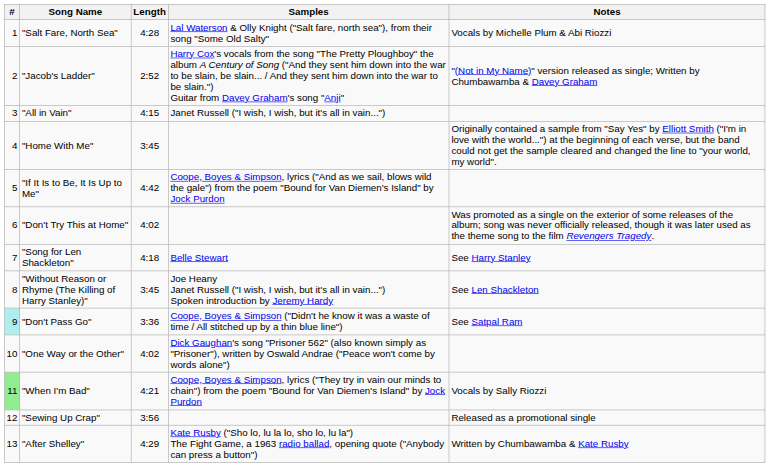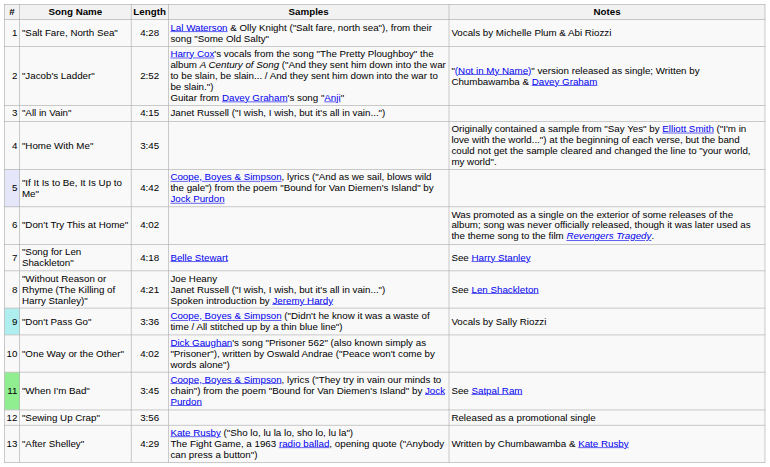 <table class="wikitable">
 <tr>
 <th>#</th>
 <th>Song Name</th>
 <th>Length</th>
 <th>Samples</th>
 <th>Notes</th>
 </tr>
 <tr>
 <td align="right">1</td>
 <td>"Salt Fare, North Sea"</td>
 <td align="center">4:28</td>
 <td><a href='#'>Lal Waterson</a> & Olly Knight ("Salt fare, north sea"), from their song "Some Old Salty"</td>
 <td>Vocals by Michelle Plum & Abi Riozzi</td>
 </tr>
 <tr>
 <td align="right">2</td>
 <td>"Jacob's Ladder"</td>
 <td align="center">2:52</td>
 <td><a href='#'>Harry Cox</a>'s vocals from the song "The Pretty Ploughboy" the album <em>A Century of Song</em> ("And they sent him down into the war to be slain, be slain... / And they sent him down into the war to be slain.")<br> Guitar from <a href='#'>Davey Graham</a>'s song "<a href='#'>Anji</a>"</td>
 <td>"<a href='#'>(Not in My Name)</a>" version released as single; Written by Chumbawamba & <a href='#'>Davey Graham</a></td>
 </tr>
 <tr>
 <td align="right">3</td>
 <td>"All in Vain"</td>
 <td align="center">4:15</td>
 <td>Janet Russell ("I wish, I wish, but it's all in vain...")</td>
 <td></td>
 </tr>
 <tr>
 <td align="right">4</td>
 <td>"Home With Me"</td>
 <td align="center">3:45</td>
 <td></td>
 <td>Originally contained a sample from "Say Yes" by <a href='#'>Elliott Smith</a> ("I'm in love with the world...") at the beginning of each verse, but the band could not get the sample cleared and changed the line to "your world, my world".</td>
 </tr>
 <tr>
-<td align="right">5</td>
+<td align="right" style="background: lavender;">5</td>
 <td>"If It Is to Be, It Is Up to Me"</td>
 <td align="center">4:42</td>
 <td><a href='#'>Coope, Boyes & Simpson</a>, lyrics ("And as we sail, blows wild the gale") from the poem "Bound for Van Diemen's Island" by <a href='#'>Jock Purdon</a></td>
 <td></td>
 </tr>
 <tr>
 <td align="right">6</td>
 <td>"Don't Try This at Home"</td>
 <td align="center">4:02</td>
 <td></td>
 <td>Was promoted as a single on the exterior of some releases of the album; song was never officially released, though it was later used as the theme song to the film <em><a href='#'>Revengers Tragedy</a></em>.</td>
 </tr>
 <tr>
 <td align="right">7</td>
 <td>"Song for Len Shackleton"</td>
 <td align="center">4:18</td>
 <td><a href='#'>Belle Stewart</a></td>
 <td>See <a href='#'>Harry Stanley</a></td>
 </tr>
 <tr>
 <td align="right">8</td>
 <td>"Without Reason or Rhyme (The Killing of Harry Stanley)"</td>
-<td align="center">3:45</td>
+<td align="center">4:21</td>
 <td>Joe Heany <br>Janet Russell ("I wish, I wish, but it's all in vain...")<br> Spoken introduction by <a href='#'>Jeremy Hardy</a></td>
 <td>See <a href='#'>Len Shackleton</a></td>
 </tr>
 <tr>
 <td align="right" style="background: paleturquoise;">9</td>
 <td>"Don't Pass Go"</td>
 <td align="center">3:36</td>
 <td><a href='#'>Coope, Boyes & Simpson</a> ("Didn't he know it was a waste of time / All stitched up by a thin blue line")</td>
-<td>See <a href='#'>Satpal Ram</a></td>
+<td>Vocals by Sally Riozzi</td>
 </tr>
 <tr>
 <td align="right">10</td>
 <td>"One Way or the Other"</td>
 <td align="center">4:02</td>
 <td><a href='#'>Dick Gaughan</a>'s song "Prisoner 562" (also known simply as "Prisoner"), written by Oswald Andrae ("Peace won't come by words alone")</td>
 <td></td>
 </tr>
 <tr>
 <td align="right" style="background: lightgreen;">11</td>
 <td>"When I'm Bad"</td>
-<td align="center">4:21</td>
+<td align="center">3:45</td>
 <td><a href='#'>Coope, Boyes & Simpson</a>, lyrics ("They try in vain our minds to chain") from the poem "Bound for Van Diemen's Island" by <a href='#'>Jock Purdon</a></td>
-<td>Vocals by Sally Riozzi</td>
+<td>See <a href='#'>Satpal Ram</a></td>
 </tr>
 <tr>
 <td align="right">12</td>
 <td>"Sewing Up Crap"</td>
 <td align="center">3:56</td>
 <td></td>
 <td>Released as a promotional single</td>
 </tr>
 <tr>
 <td align="right">13</td>
 <td>"After Shelley"</td>
 <td align="center">4:29</td>
 <td><a href='#'>Kate Rusby</a> ("Sho lo, lu la lo, sho lo, lu la")<br>The Fight Game, a 1963 <a href='#'>radio ballad</a>, opening quote ("Anybody can press a button")</td>
 <td>Written by Chumbawamba & <a href='#'>Kate Rusby</a></td>
 </tr>
 </table>
